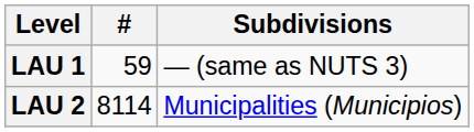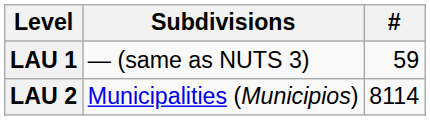 <table class="wikitable">
 <tr>
 <th>Level</th>
+<th>Subdivisions</th>
 <th>#</th>
-<th>Subdivisions</th>
 </tr>
 <tr>
 <th>LAU 1</th>
+<td>— (same as NUTS 3)</td>
 <td align="right">59</td>
-<td>— (same as NUTS 3)</td>
 </tr>
 <tr>
 <th>LAU 2</th>
+<td><a href='#'>Municipalities</a> (<em>Municipios</em>)</td>
 <td align="right">8114</td>
-<td><a href='#'>Municipalities</a> (<em>Municipios</em>)</td>
 </tr>
 </table>
